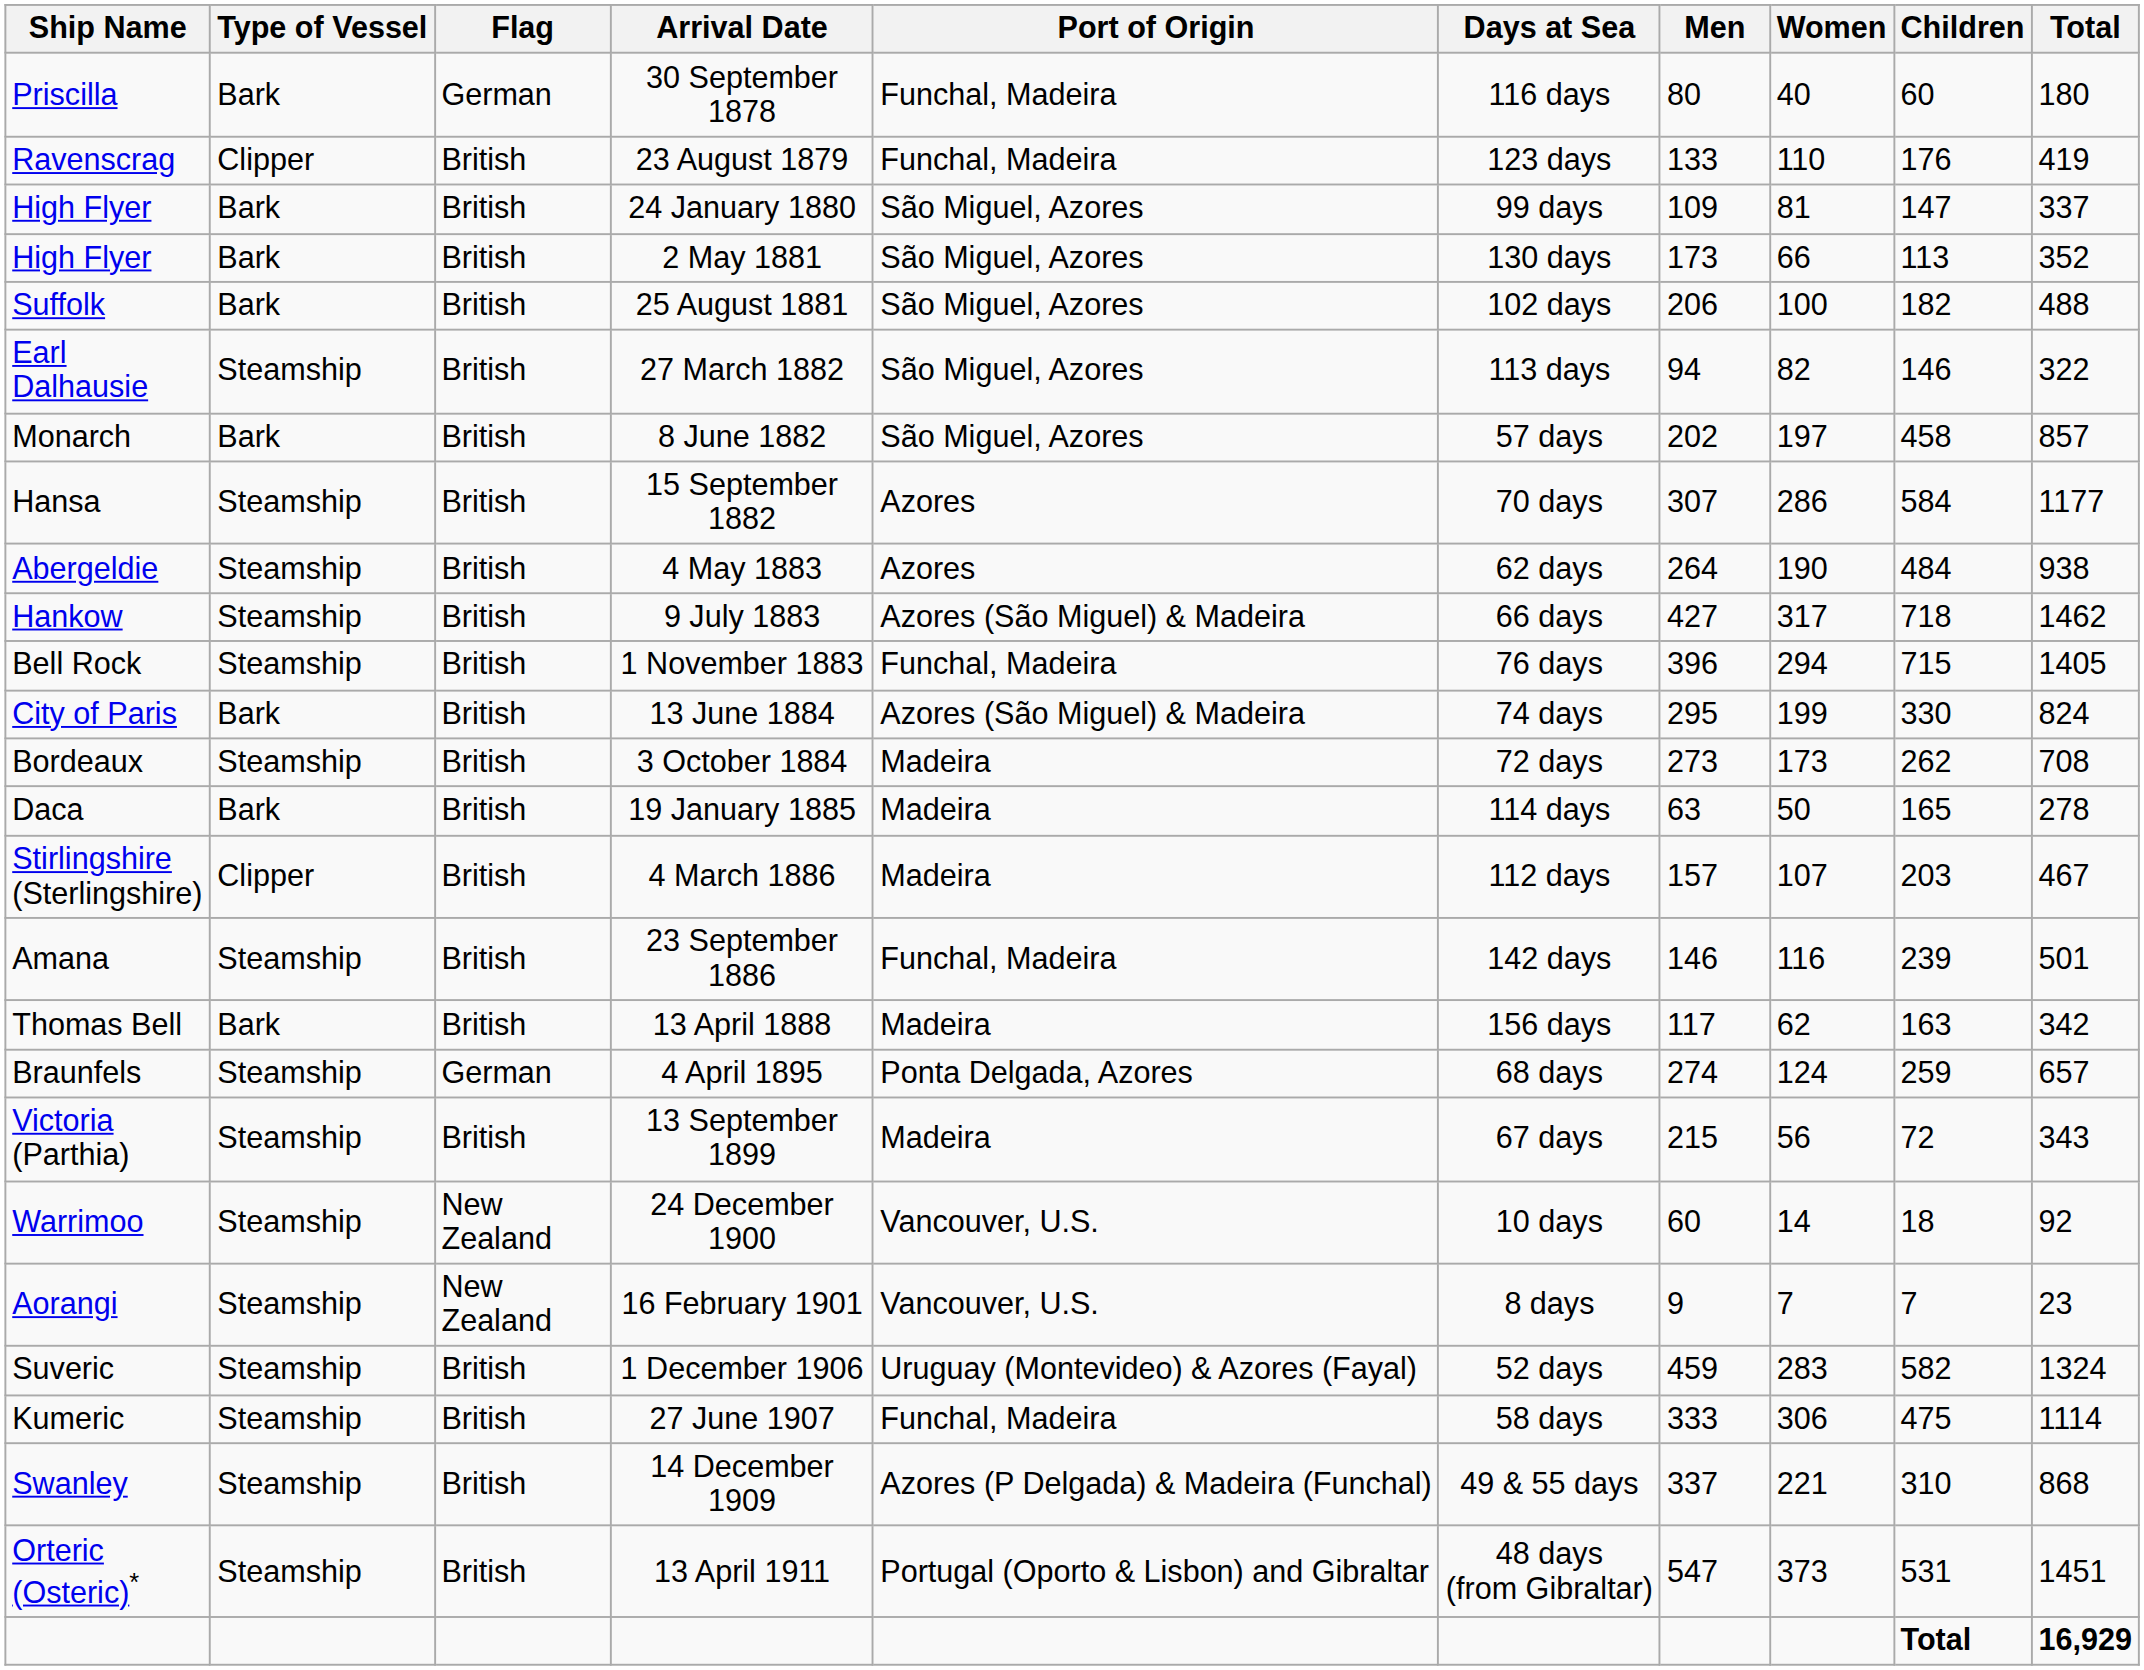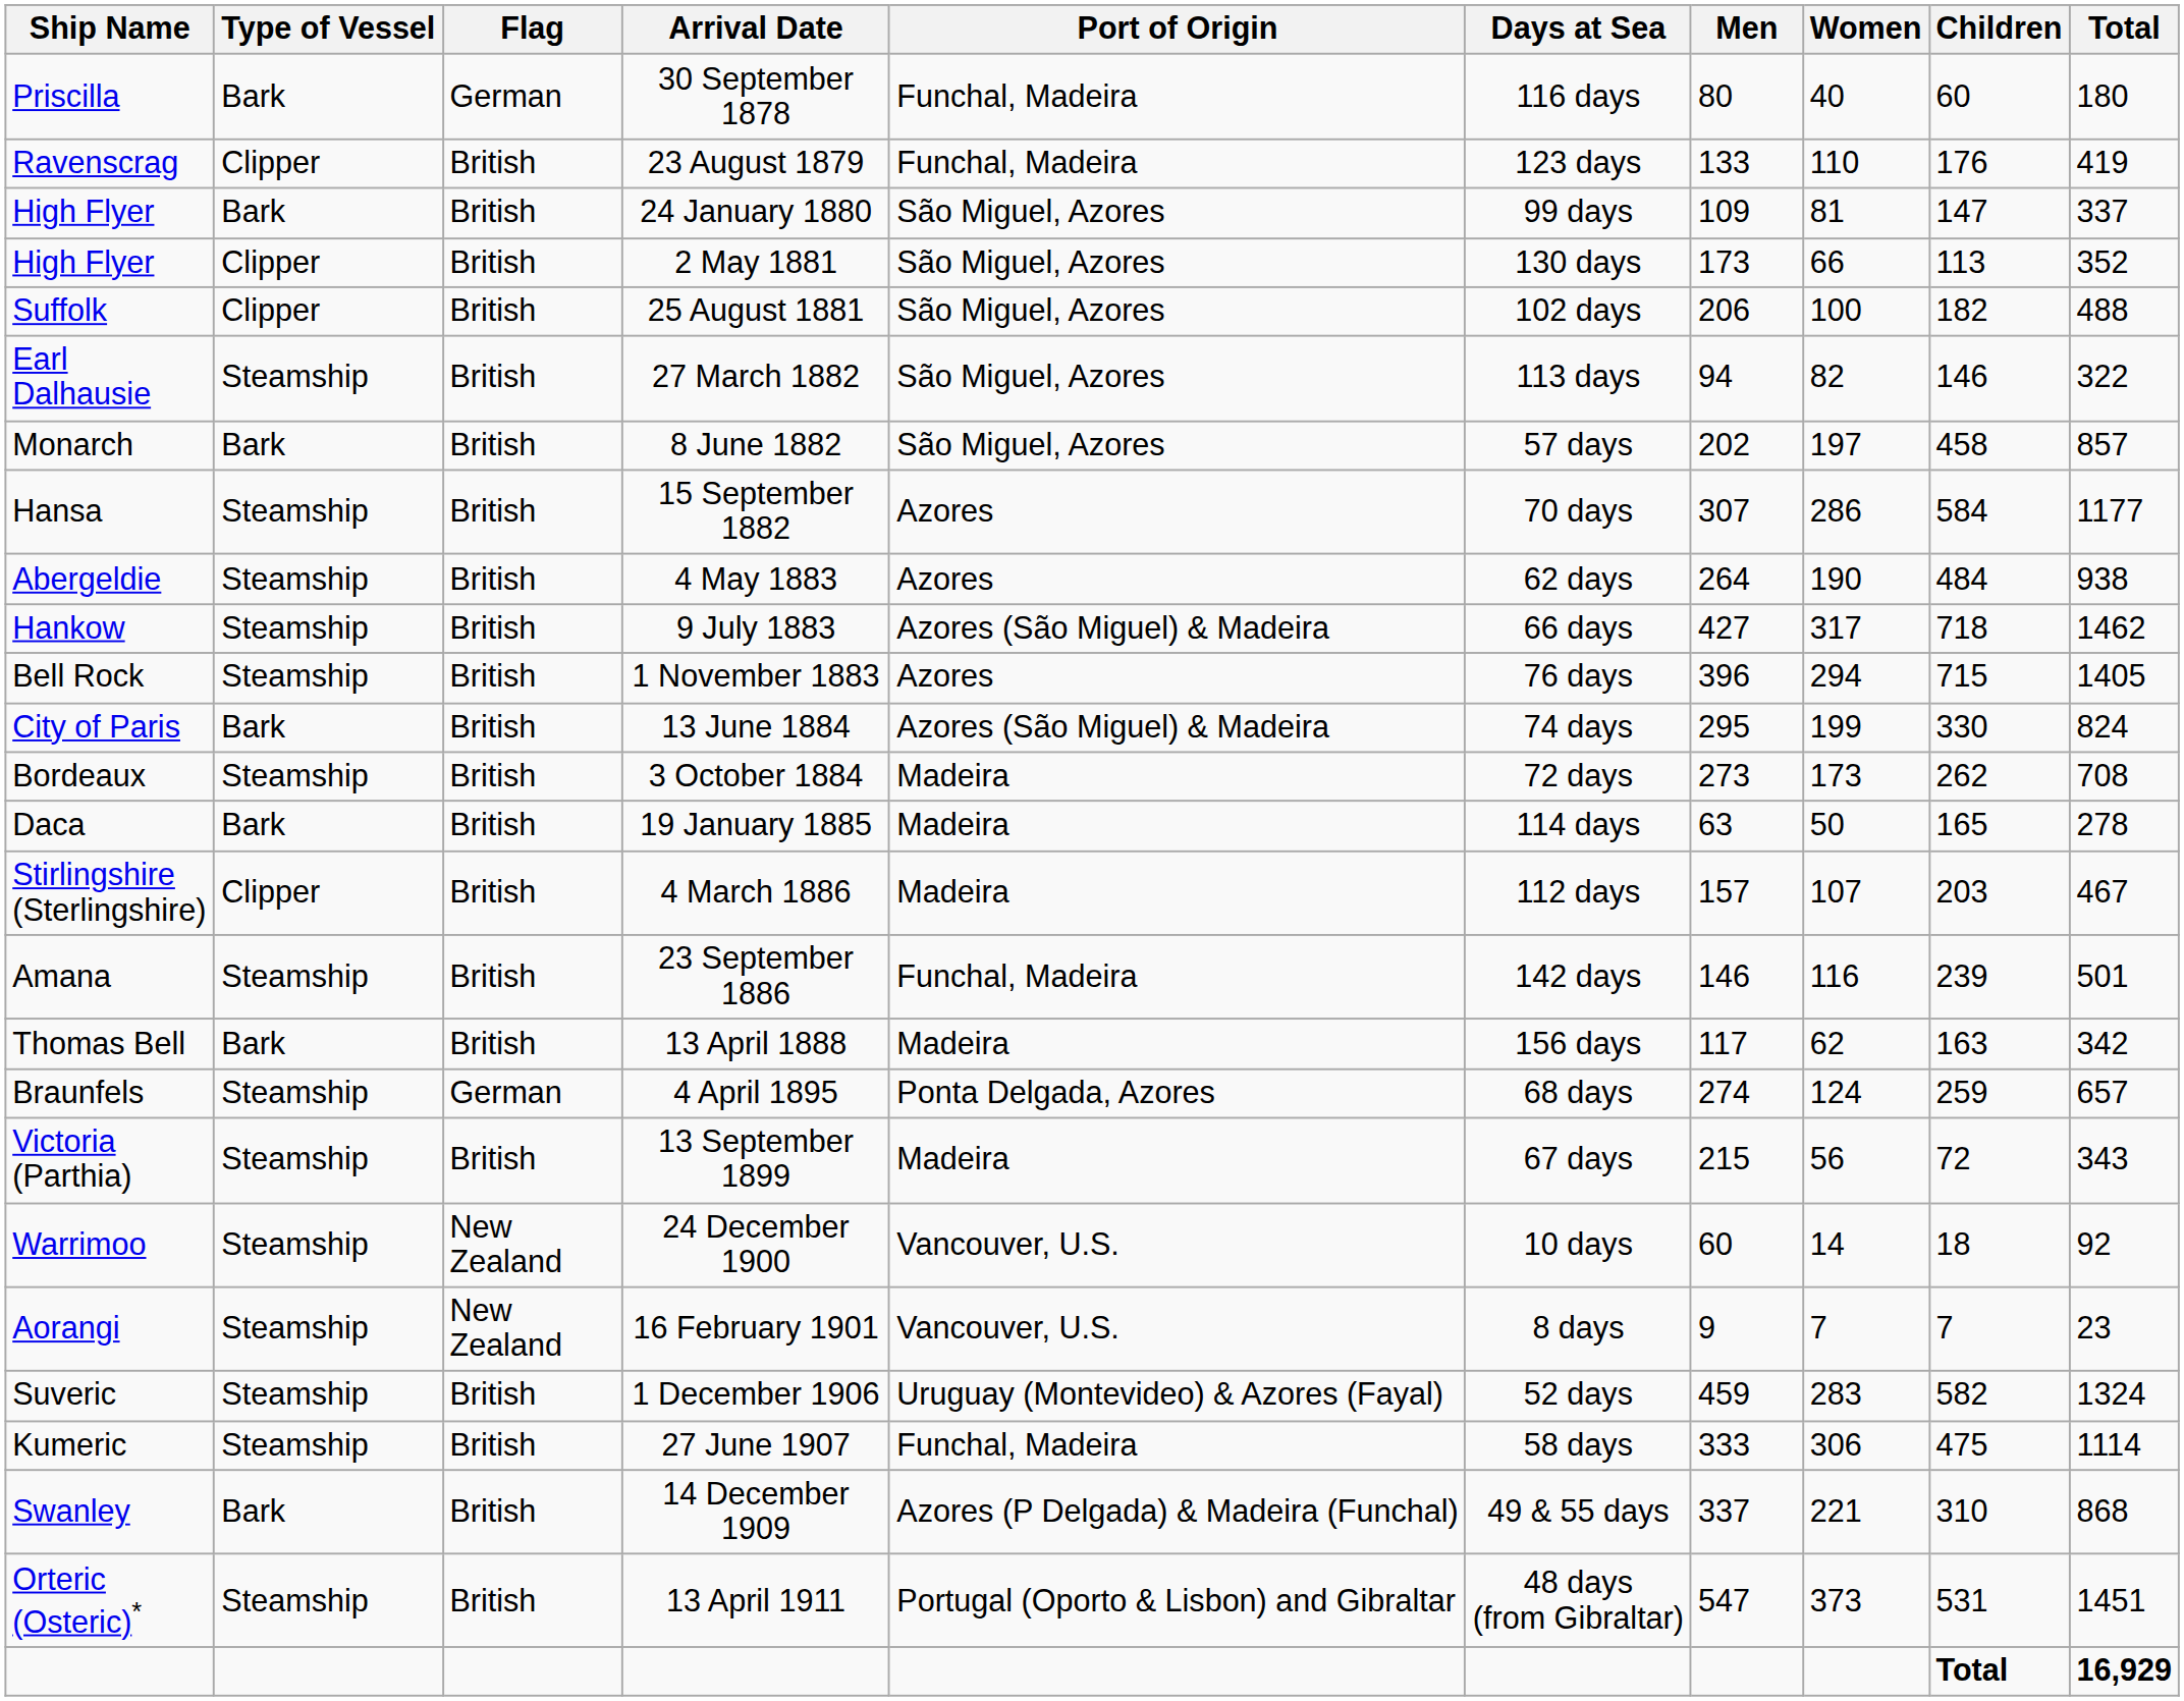 <table class="wikitable" style="margin: 1em auto 1em auto;">
 <tr>
 <th scope="col" width="100px">Ship Name</th>
 <th>Type of Vessel</th>
 <th scope="col" width="85px">Flag</th>
 <th scope="col" width="130px">Arrival Date</th>
 <th>Port of Origin</th>
 <th>Days at Sea</th>
 <th scope="col" width="50px">Men</th>
 <th>Women</th>
 <th>Children</th>
 <th>Total</th>
 </tr>
 <tr>
 <td><a href='#'>Priscilla</a></td>
 <td>Bark</td>
 <td>German</td>
 <td align="center">30 September 1878</td>
 <td>Funchal, Madeira</td>
 <td align="center">116 days</td>
 <td>80</td>
 <td>40</td>
 <td>60</td>
 <td>180</td>
 </tr>
 <tr>
 <td><a href='#'>Ravenscrag</a></td>
 <td>Clipper</td>
 <td>British</td>
 <td align="center">23 August 1879</td>
 <td>Funchal, Madeira</td>
 <td align="center">123 days</td>
 <td>133</td>
 <td>110</td>
 <td>176</td>
 <td>419</td>
 </tr>
 <tr>
 <td><a href='#'>High Flyer</a></td>
 <td>Bark</td>
 <td>British</td>
 <td align="center">24 January 1880</td>
 <td>São Miguel, Azores</td>
 <td align="center">99 days</td>
 <td>109</td>
 <td>81</td>
 <td>147</td>
 <td>337</td>
 </tr>
 <tr>
 <td><a href='#'>High Flyer</a></td>
-<td>Bark</td>
+<td>Clipper</td>
 <td>British</td>
 <td align="center">2 May 1881</td>
 <td>São Miguel, Azores</td>
 <td align="center">130 days</td>
 <td>173</td>
 <td>66</td>
 <td>113</td>
 <td>352</td>
 </tr>
 <tr>
 <td><a href='#'>Suffolk</a></td>
-<td>Bark</td>
+<td>Clipper</td>
 <td>British</td>
 <td align="center">25 August 1881</td>
 <td>São Miguel, Azores</td>
 <td align="center">102 days</td>
 <td>206</td>
 <td>100</td>
 <td>182</td>
 <td>488</td>
 </tr>
 <tr>
 <td><a href='#'>Earl Dalhausie</a></td>
 <td>Steamship</td>
 <td>British</td>
 <td align="center">27 March 1882</td>
 <td>São Miguel, Azores</td>
 <td align="center">113 days</td>
 <td>94</td>
 <td>82</td>
 <td>146</td>
 <td>322</td>
 </tr>
 <tr>
 <td>Monarch</td>
 <td>Bark</td>
 <td>British</td>
 <td align="center">8 June 1882</td>
 <td>São Miguel, Azores</td>
 <td align="center">57 days</td>
 <td>202</td>
 <td>197</td>
 <td>458</td>
 <td>857</td>
 </tr>
 <tr>
 <td>Hansa</td>
 <td>Steamship</td>
 <td>British</td>
 <td align="center">15 September 1882</td>
 <td>Azores</td>
 <td align="center">70 days</td>
 <td>307</td>
 <td>286</td>
 <td>584</td>
 <td>1177</td>
 </tr>
 <tr>
 <td><a href='#'>Abergeldie</a></td>
 <td>Steamship</td>
 <td>British</td>
 <td align="center">4 May 1883</td>
 <td>Azores</td>
 <td align="center">62 days</td>
 <td>264</td>
 <td>190</td>
 <td>484</td>
 <td>938</td>
 </tr>
 <tr>
 <td><a href='#'>Hankow</a></td>
 <td>Steamship</td>
 <td>British</td>
 <td align="center">9 July 1883</td>
 <td>Azores (São Miguel) & Madeira</td>
 <td align="center">66 days</td>
 <td>427</td>
 <td>317</td>
 <td>718</td>
 <td>1462</td>
 </tr>
 <tr>
 <td>Bell Rock</td>
 <td>Steamship</td>
 <td>British</td>
 <td align="center">1 November 1883</td>
-<td>Funchal, Madeira</td>
+<td>Azores</td>
 <td align="center">76 days</td>
 <td>396</td>
 <td>294</td>
 <td>715</td>
 <td>1405</td>
 </tr>
 <tr>
 <td><a href='#'>City of Paris</a></td>
 <td>Bark</td>
 <td>British</td>
 <td align="center">13 June 1884</td>
 <td>Azores (São Miguel) & Madeira</td>
 <td align="center">74 days</td>
 <td>295</td>
 <td>199</td>
 <td>330</td>
 <td>824</td>
 </tr>
 <tr>
 <td>Bordeaux</td>
 <td>Steamship</td>
 <td>British</td>
 <td align="center">3 October 1884</td>
 <td>Madeira</td>
 <td align="center">72 days</td>
 <td>273</td>
 <td>173</td>
 <td>262</td>
 <td>708</td>
 </tr>
 <tr>
 <td>Daca</td>
 <td>Bark</td>
 <td>British</td>
 <td align="center">19 January 1885</td>
 <td>Madeira</td>
 <td align="center">114 days</td>
 <td>63</td>
 <td>50</td>
 <td>165</td>
 <td>278</td>
 </tr>
 <tr>
 <td><a href='#'>Stirlingshire</a><br>(Sterlingshire)</td>
 <td>Clipper</td>
 <td>British</td>
 <td align="center">4 March 1886</td>
 <td>Madeira</td>
 <td align="center">112 days</td>
 <td>157</td>
 <td>107</td>
 <td>203</td>
 <td>467</td>
 </tr>
 <tr>
 <td>Amana</td>
 <td>Steamship</td>
 <td>British</td>
 <td align="center">23 September 1886</td>
 <td>Funchal, Madeira</td>
 <td align="center">142 days</td>
 <td>146</td>
 <td>116</td>
 <td>239</td>
 <td>501</td>
 </tr>
 <tr>
 <td>Thomas Bell</td>
 <td>Bark</td>
 <td>British</td>
 <td align="center">13 April 1888</td>
 <td>Madeira</td>
 <td align="center">156 days</td>
 <td>117</td>
 <td>62</td>
 <td>163</td>
 <td>342</td>
 </tr>
 <tr>
 <td>Braunfels</td>
 <td>Steamship</td>
 <td>German</td>
 <td align="center">4 April 1895</td>
 <td>Ponta Delgada, Azores</td>
 <td align="center">68 days</td>
 <td>274</td>
 <td>124</td>
 <td>259</td>
 <td>657</td>
 </tr>
 <tr>
 <td><a href='#'>Victoria</a> (Parthia)</td>
 <td>Steamship</td>
 <td>British</td>
 <td align="center">13 September 1899</td>
 <td>Madeira</td>
 <td align="center">67 days</td>
 <td>215</td>
 <td>56</td>
 <td>72</td>
 <td>343</td>
 </tr>
 <tr>
 <td><a href='#'>Warrimoo</a></td>
 <td>Steamship</td>
 <td>New Zealand</td>
 <td align="center">24 December 1900</td>
 <td>Vancouver, U.S.</td>
 <td align="center">10 days</td>
 <td>60</td>
 <td>14</td>
 <td>18</td>
 <td>92</td>
 </tr>
 <tr>
 <td><a href='#'>Aorangi</a></td>
 <td>Steamship</td>
 <td>New Zealand</td>
 <td align="center">16 February 1901</td>
 <td>Vancouver, U.S.</td>
 <td align="center">8 days</td>
 <td>9</td>
 <td>7</td>
 <td>7</td>
 <td>23</td>
 </tr>
 <tr>
 <td>Suveric</td>
 <td>Steamship</td>
 <td>British</td>
 <td align="center">1 December 1906</td>
 <td>Uruguay (Montevideo) & Azores (Fayal)</td>
 <td align="center">52 days</td>
 <td>459</td>
 <td>283</td>
 <td>582</td>
 <td>1324</td>
 </tr>
 <tr>
 <td>Kumeric</td>
 <td>Steamship</td>
 <td>British</td>
 <td align="center">27 June 1907</td>
 <td>Funchal, Madeira</td>
 <td align="center">58 days</td>
 <td>333</td>
 <td>306</td>
 <td>475</td>
 <td>1114</td>
 </tr>
 <tr>
 <td><a href='#'>Swanley</a></td>
-<td>Steamship</td>
+<td>Bark</td>
 <td>British</td>
 <td align="center">14 December 1909</td>
 <td>Azores (P Delgada) & Madeira (Funchal)</td>
 <td align="center">49 & 55 days</td>
 <td>337</td>
 <td>221</td>
 <td>310</td>
 <td>868</td>
 </tr>
 <tr>
 <td><a href='#'>Orteric (Osteric)</a><sup>*</sup></td>
 <td>Steamship</td>
 <td>British</td>
 <td align="center">13 April 1911</td>
 <td>Portugal (Oporto & Lisbon) and Gibraltar</td>
 <td align="center">48 days<br>(from Gibraltar)</td>
 <td>547</td>
 <td>373</td>
 <td>531</td>
 <td>1451</td>
 </tr>
 <tr>
 <td></td>
 <td></td>
 <td></td>
 <td></td>
 <td></td>
 <td></td>
 <td></td>
 <td></td>
 <td><strong>Total</strong></td>
 <td><strong>16,929</strong></td>
 </tr>
 </table>
